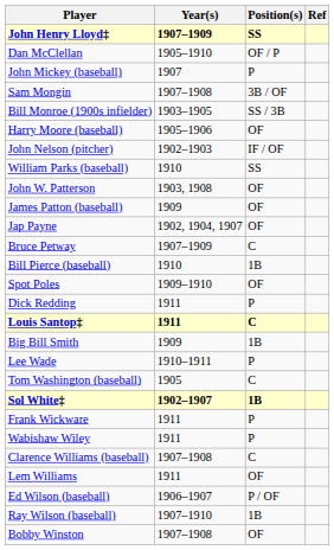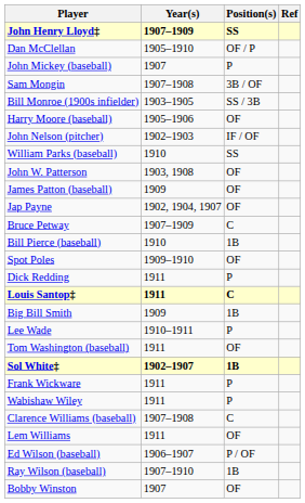 <table class="wikitable">
 <tr>
 <th>Player</th>
 <th>Year(s)</th>
 <th>Position(s)</th>
 <th>Ref</th>
 </tr>
 <tr style="background:#FFFFCC;">
 <td><strong><a href='#'>John Henry Lloyd</a>‡</strong></td>
 <td><strong>1907–1909</strong></td>
 <td><strong>SS</strong></td>
 <td><strong></strong></td>
 </tr>
 <tr>
 <td><a href='#'>Dan McClellan</a></td>
 <td>1905–1910</td>
 <td>OF / P</td>
 <td></td>
 </tr>
 <tr>
 <td><a href='#'>John Mickey (baseball)</a></td>
 <td>1907</td>
 <td>P</td>
 <td></td>
 </tr>
 <tr>
 <td><a href='#'>Sam Mongin</a></td>
 <td>1907–1908</td>
 <td>3B / OF</td>
 <td></td>
 </tr>
 <tr>
 <td><a href='#'>Bill Monroe (1900s infielder)</a></td>
 <td>1903–1905</td>
 <td>SS / 3B</td>
 <td></td>
 </tr>
 <tr>
 <td><a href='#'>Harry Moore (baseball)</a></td>
 <td>1905–1906</td>
 <td>OF</td>
 <td></td>
 </tr>
 <tr>
 <td><a href='#'>John Nelson (pitcher)</a></td>
 <td>1902–1903</td>
 <td>IF / OF</td>
 <td></td>
 </tr>
 <tr>
 <td><a href='#'>William Parks (baseball)</a></td>
 <td>1910</td>
 <td>SS</td>
 <td></td>
 </tr>
 <tr>
 <td><a href='#'>John W. Patterson</a></td>
 <td>1903, 1908</td>
 <td>OF</td>
 <td></td>
 </tr>
 <tr>
 <td><a href='#'>James Patton (baseball)</a></td>
 <td>1909</td>
 <td>OF</td>
 <td></td>
 </tr>
 <tr>
 <td><a href='#'>Jap Payne</a></td>
 <td>1902, 1904, 1907</td>
 <td>OF</td>
 <td></td>
 </tr>
 <tr>
 <td><a href='#'>Bruce Petway</a></td>
 <td>1907–1909</td>
 <td>C</td>
 <td></td>
 </tr>
 <tr>
 <td><a href='#'>Bill Pierce (baseball)</a></td>
 <td>1910</td>
 <td>1B</td>
 <td></td>
 </tr>
 <tr>
 <td><a href='#'>Spot Poles</a></td>
 <td>1909–1910</td>
 <td>OF</td>
 <td></td>
 </tr>
 <tr>
 <td><a href='#'>Dick Redding</a></td>
 <td>1911</td>
 <td>P</td>
 <td></td>
 </tr>
 <tr style="background:#FFFFCC;">
 <td><strong><a href='#'>Louis Santop</a>‡</strong></td>
 <td><strong>1911</strong></td>
 <td><strong>C</strong></td>
 <td><strong></strong></td>
 </tr>
 <tr>
 <td><a href='#'>Big Bill Smith</a></td>
 <td>1909</td>
 <td>1B</td>
 <td></td>
 </tr>
 <tr>
 <td><a href='#'>Lee Wade</a></td>
 <td>1910–1911</td>
 <td>P</td>
 <td></td>
 </tr>
 <tr>
 <td><a href='#'>Tom Washington (baseball)</a></td>
-<td>1905</td>
-<td>C</td>
+<td>1911</td>
+<td>OF</td>
 <td></td>
 </tr>
 <tr style="background:#FFFFCC;">
 <td><strong><a href='#'>Sol White</a>‡</strong></td>
 <td><strong>1902–1907</strong></td>
 <td><strong>1B</strong></td>
 <td><strong></strong></td>
 </tr>
 <tr>
 <td><a href='#'>Frank Wickware</a></td>
 <td>1911</td>
 <td>P</td>
 <td></td>
 </tr>
 <tr>
 <td><a href='#'>Wabishaw Wiley</a></td>
 <td>1911</td>
 <td>P</td>
 <td></td>
 </tr>
 <tr>
 <td><a href='#'>Clarence Williams (baseball)</a></td>
 <td>1907–1908</td>
 <td>C</td>
 <td></td>
 </tr>
 <tr>
 <td><a href='#'>Lem Williams</a></td>
 <td>1911</td>
 <td>OF</td>
 <td></td>
 </tr>
 <tr>
 <td><a href='#'>Ed Wilson (baseball)</a></td>
 <td>1906–1907</td>
 <td>P / OF</td>
 <td></td>
 </tr>
 <tr>
 <td><a href='#'>Ray Wilson (baseball)</a></td>
 <td>1907–1910</td>
 <td>1B</td>
 <td></td>
 </tr>
 <tr>
 <td><a href='#'>Bobby Winston</a></td>
-<td>1907–1908</td>
+<td>1907</td>
 <td>OF</td>
 <td></td>
 </tr>
 </table>
